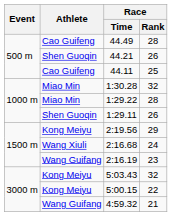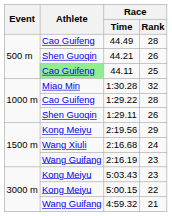 <table class="wikitable" border="1" style="font-size:90%">
 <tr>
 <th rowspan=2>Event</th>
 <th rowspan=2>Athlete</th>
 <th colspan=2>Race</th>
 </tr>
 <tr>
 <th>Time</th>
 <th>Rank</th>
 </tr>
 <tr>
 <td rowspan=3>500 m</td>
 <td><a href='#'>Cao Guifeng</a></td>
 <td align=center>44.49</td>
 <td align=center>28</td>
 </tr>
 <tr>
 <td><a href='#'>Shen Guoqin</a></td>
 <td align=center>44.21</td>
 <td align=center>26</td>
 </tr>
 <tr>
-<td><a href='#'>Cao Guifeng</a></td>
+<td style="background: lightgreen;"><a href='#'>Cao Guifeng</a></td>
 <td align=center>44.11</td>
 <td align=center>25</td>
 </tr>
 <tr>
 <td rowspan=3>1000 m</td>
 <td><a href='#'>Miao Min</a></td>
 <td align=center>1:30.28</td>
 <td align=center>32</td>
 </tr>
 <tr>
-<td><a href='#'>Miao Min</a></td>
+<td><a href='#'>Cao Guifeng</a></td>
 <td align=center>1:29.22</td>
 <td align=center>28</td>
 </tr>
 <tr>
 <td><a href='#'>Shen Guoqin</a></td>
 <td align=center>1:29.11</td>
 <td align=center>26</td>
 </tr>
 <tr>
 <td rowspan=3>1500 m</td>
 <td><a href='#'>Kong Meiyu</a></td>
 <td align=center>2:19.56</td>
 <td align=center>29</td>
 </tr>
 <tr>
 <td><a href='#'>Wang Xiuli</a></td>
 <td align=center>2:16.68</td>
 <td align=center>24</td>
 </tr>
 <tr>
 <td><a href='#'>Wang Guifang</a></td>
 <td align=center>2:16.19</td>
 <td align=center>23</td>
 </tr>
 <tr>
 <td rowspan=3>3000 m</td>
 <td><a href='#'>Kong Meiyu</a></td>
 <td align=center>5:03.43</td>
-<td align=center>32</td>
+<td align=center>23</td>
 </tr>
 <tr>
 <td><a href='#'>Kong Meiyu</a></td>
 <td align=center>5:00.15</td>
 <td align=center>22</td>
 </tr>
 <tr>
 <td><a href='#'>Wang Guifang</a></td>
 <td align=center>4:59.32</td>
 <td align=center>21</td>
 </tr>
 </table>
